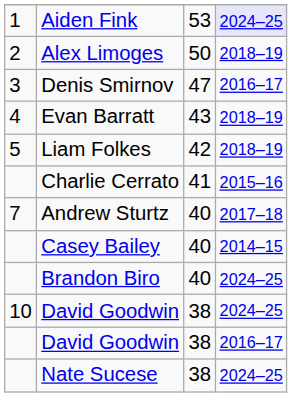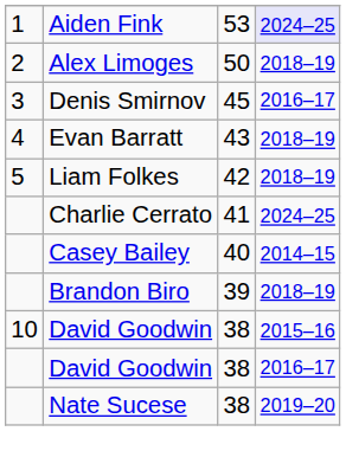 <table class="wikitable">
 <tr>
 </tr>
 <tr>
 <td>1</td>
 <td><a href='#'>Aiden Fink</a></td>
 <td>53</td>
 <td style="background: lavender; font-size:80%;"><a href='#'>2024–25</a></td>
 </tr>
 <tr>
 <td>2</td>
 <td><a href='#'>Alex Limoges</a></td>
 <td>50</td>
 <td style="font-size:80%;"><a href='#'>2018–19</a></td>
 </tr>
 <tr>
 <td>3</td>
 <td>Denis Smirnov</td>
-<td>47</td>
+<td>45</td>
 <td style="font-size:80%;"><a href='#'>2016–17</a></td>
 </tr>
 <tr>
 <td>4</td>
 <td>Evan Barratt</td>
 <td>43</td>
 <td style="font-size:80%;"><a href='#'>2018–19</a></td>
 </tr>
 <tr>
 <td>5</td>
 <td>Liam Folkes</td>
 <td>42</td>
 <td style="font-size:80%;"><a href='#'>2018–19</a></td>
 </tr>
 <tr>
 <td></td>
 <td>Charlie Cerrato</td>
 <td>41</td>
-<td style="font-size:80%;"><a href='#'>2015–16</a></td>
-</tr>
-<tr>
-<td>7</td>
-<td>Andrew Sturtz</td>
-<td>40</td>
-<td style="font-size:80%;"><a href='#'>2017–18</a></td>
+<td style="font-size:80%;"><a href='#'>2024–25</a></td>
 </tr>
 <tr>
 <td></td>
 <td><a href='#'>Casey Bailey</a></td>
 <td>40</td>
 <td style="font-size:80%;"><a href='#'>2014–15</a></td>
 </tr>
 <tr>
 <td></td>
 <td><a href='#'>Brandon Biro</a></td>
-<td>40</td>
-<td style="font-size:80%;"><a href='#'>2024–25</a></td>
+<td>39</td>
+<td style="font-size:80%;"><a href='#'>2018–19</a></td>
 </tr>
 <tr>
 <td>10</td>
 <td><a href='#'>David Goodwin</a></td>
 <td>38</td>
-<td style="font-size:80%;"><a href='#'>2024–25</a></td>
+<td style="font-size:80%;"><a href='#'>2015–16</a></td>
 </tr>
 <tr>
 <td></td>
 <td><a href='#'>David Goodwin</a></td>
 <td>38</td>
 <td style="font-size:80%;"><a href='#'>2016–17</a></td>
 </tr>
 <tr>
 <td></td>
 <td><a href='#'>Nate Sucese</a></td>
 <td>38</td>
-<td style="font-size:80%;"><a href='#'>2024–25</a></td>
+<td style="font-size:80%;"><a href='#'>2019–20</a></td>
 </tr>
 </table>
